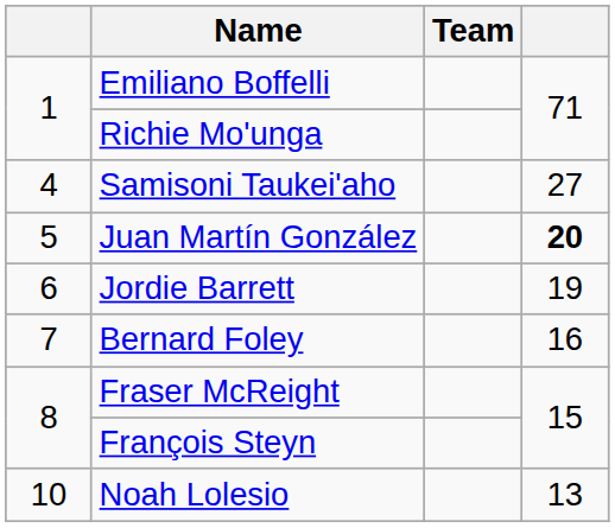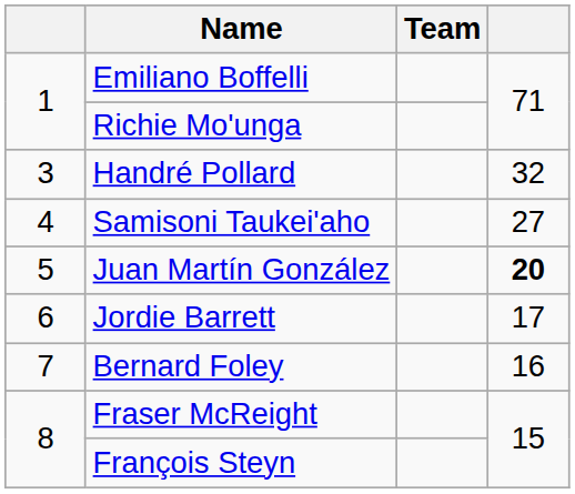 <table class="wikitable" style="text-align:center">
 <tr>
 <th align=center width="35"></th>
 <th>Name</th>
 <th>Team</th>
 <th align=center width="35"></th>
 </tr>
 <tr>
 <td rowspan=2>1</td>
 <td align="left"><a href='#'>Emiliano Boffelli</a></td>
 <td align="left"></td>
 <td rowspan=2>71</td>
 </tr>
 <tr>
 <td align="left"><a href='#'>Richie Mo'unga</a></td>
 <td align="left"></td>
 </tr>
 <tr>
+<td>3</td>
+<td align="left"><a href='#'>Handré Pollard</a></td>
+<td align="left"></td>
+<td>32</td>
+</tr>
+<tr>
 <td>4</td>
 <td align="left"><a href='#'>Samisoni Taukei'aho</a></td>
 <td align="left"></td>
 <td>27</td>
 </tr>
 <tr>
 <td>5</td>
 <td align="left"><a href='#'>Juan Martín González</a></td>
 <td align="left"></td>
 <td><strong>20</strong></td>
 </tr>
 <tr>
 <td>6</td>
 <td align="left"><a href='#'>Jordie Barrett</a></td>
 <td align="left"></td>
-<td>19</td>
+<td>17</td>
 </tr>
 <tr>
 <td>7</td>
 <td align="left"><a href='#'>Bernard Foley</a></td>
 <td align="left"></td>
 <td>16</td>
 </tr>
 <tr>
 <td rowspan=2>8</td>
 <td align="left"><a href='#'>Fraser McReight</a></td>
 <td align="left"></td>
 <td rowspan=2>15</td>
 </tr>
 <tr>
 <td align="left"><a href='#'>François Steyn</a></td>
 <td align="left"></td>
 </tr>
-<tr>
-<td>10</td>
-<td align="left"><a href='#'>Noah Lolesio</a></td>
-<td align="left"></td>
-<td>13</td>
-</tr>
 </table>
